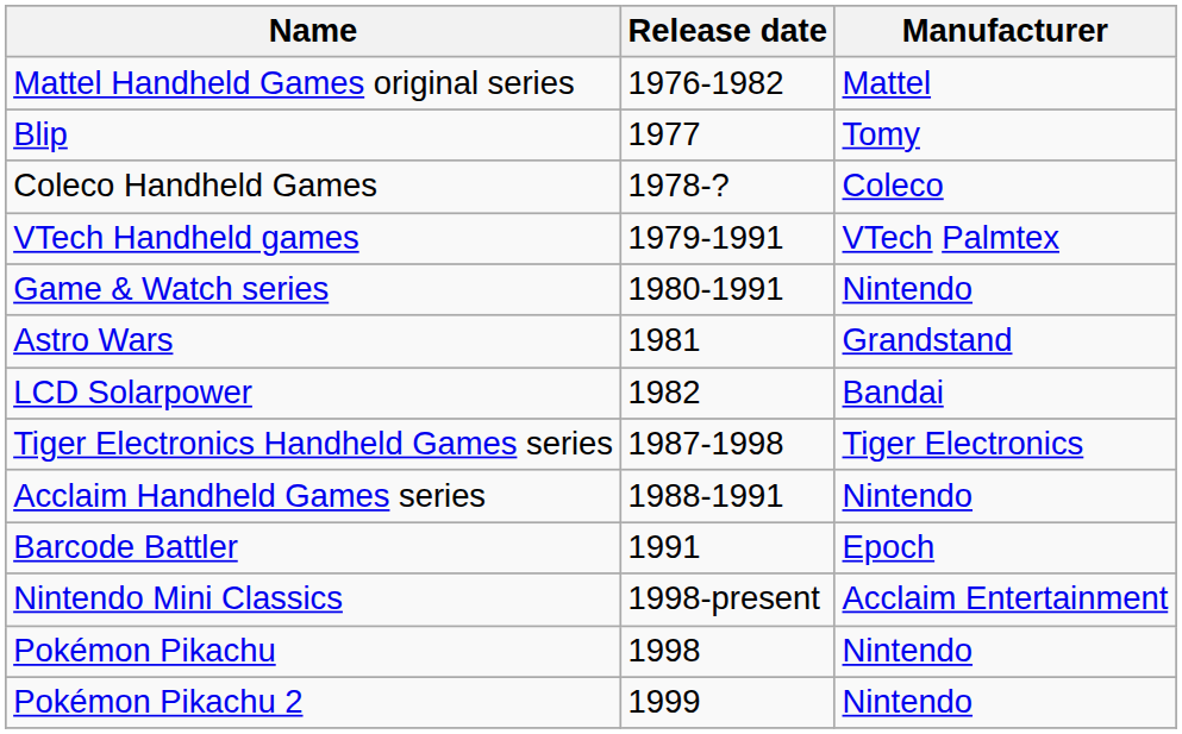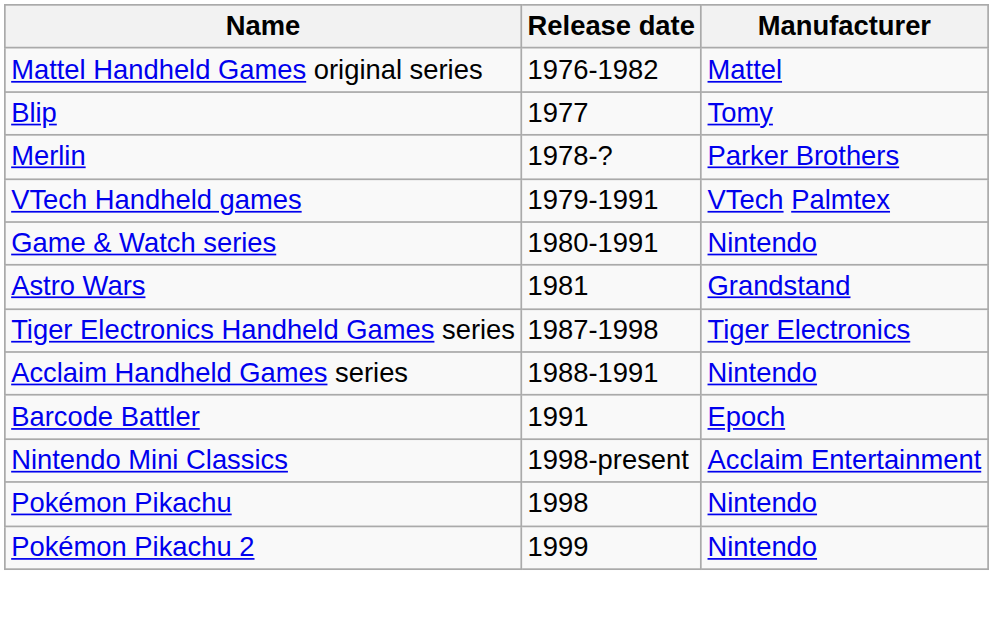 <table class="wikitable sortable">
 <tr>
 <th>Name</th>
 <th>Release date</th>
 <th>Manufacturer</th>
 </tr>
 <tr>
 <td><a href='#'>Mattel Handheld Games</a> original series</td>
 <td>1976-1982</td>
 <td><a href='#'>Mattel</a></td>
 </tr>
 <tr>
 <td><a href='#'>Blip</a></td>
 <td>1977</td>
 <td><a href='#'>Tomy</a></td>
 </tr>
 <tr>
-<td>Coleco Handheld Games</td>
+<td><a href='#'>Merlin</a></td>
 <td>1978-?</td>
-<td><a href='#'>Coleco</a></td>
+<td><a href='#'>Parker Brothers</a></td>
 </tr>
 <tr>
 <td><a href='#'>VTech Handheld games</a></td>
 <td>1979-1991</td>
 <td><a href='#'>VTech</a> <a href='#'>Palmtex</a></td>
 </tr>
 <tr>
 <td><a href='#'>Game & Watch series</a></td>
 <td>1980-1991</td>
 <td><a href='#'>Nintendo</a></td>
 </tr>
 <tr>
 <td><a href='#'>Astro Wars</a></td>
 <td>1981</td>
 <td><a href='#'>Grandstand</a></td>
-</tr>
-<tr>
-<td><a href='#'>LCD Solarpower</a></td>
-<td>1982</td>
-<td><a href='#'>Bandai</a></td>
 </tr>
 <tr>
 <td><a href='#'>Tiger Electronics Handheld Games</a> series</td>
 <td>1987-1998</td>
 <td><a href='#'>Tiger Electronics</a></td>
 </tr>
 <tr>
 <td><a href='#'>Acclaim Handheld Games</a> series</td>
 <td>1988-1991</td>
 <td><a href='#'>Nintendo</a></td>
 </tr>
 <tr>
 <td><a href='#'>Barcode Battler</a></td>
 <td>1991</td>
 <td><a href='#'>Epoch</a></td>
 </tr>
 <tr>
 <td><a href='#'>Nintendo Mini Classics</a></td>
 <td>1998-present</td>
 <td><a href='#'>Acclaim Entertainment</a></td>
 </tr>
 <tr>
 <td><a href='#'>Pokémon Pikachu</a></td>
 <td>1998</td>
 <td><a href='#'>Nintendo</a></td>
 </tr>
 <tr>
 <td><a href='#'>Pokémon Pikachu 2</a></td>
 <td>1999</td>
 <td><a href='#'>Nintendo</a></td>
 </tr>
 </table>
